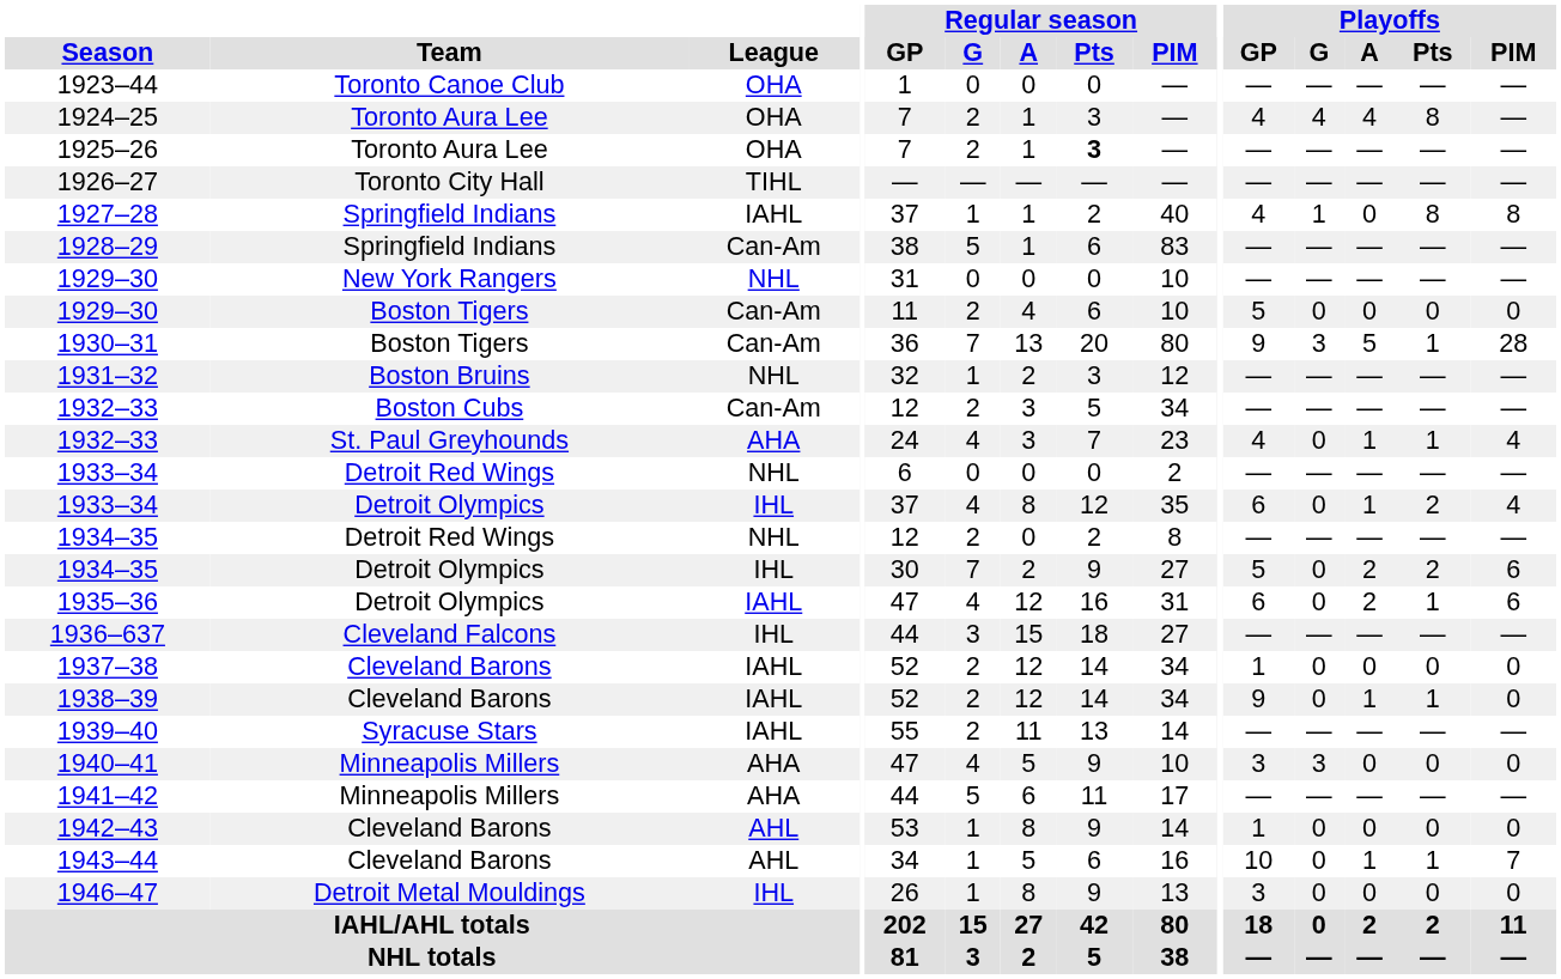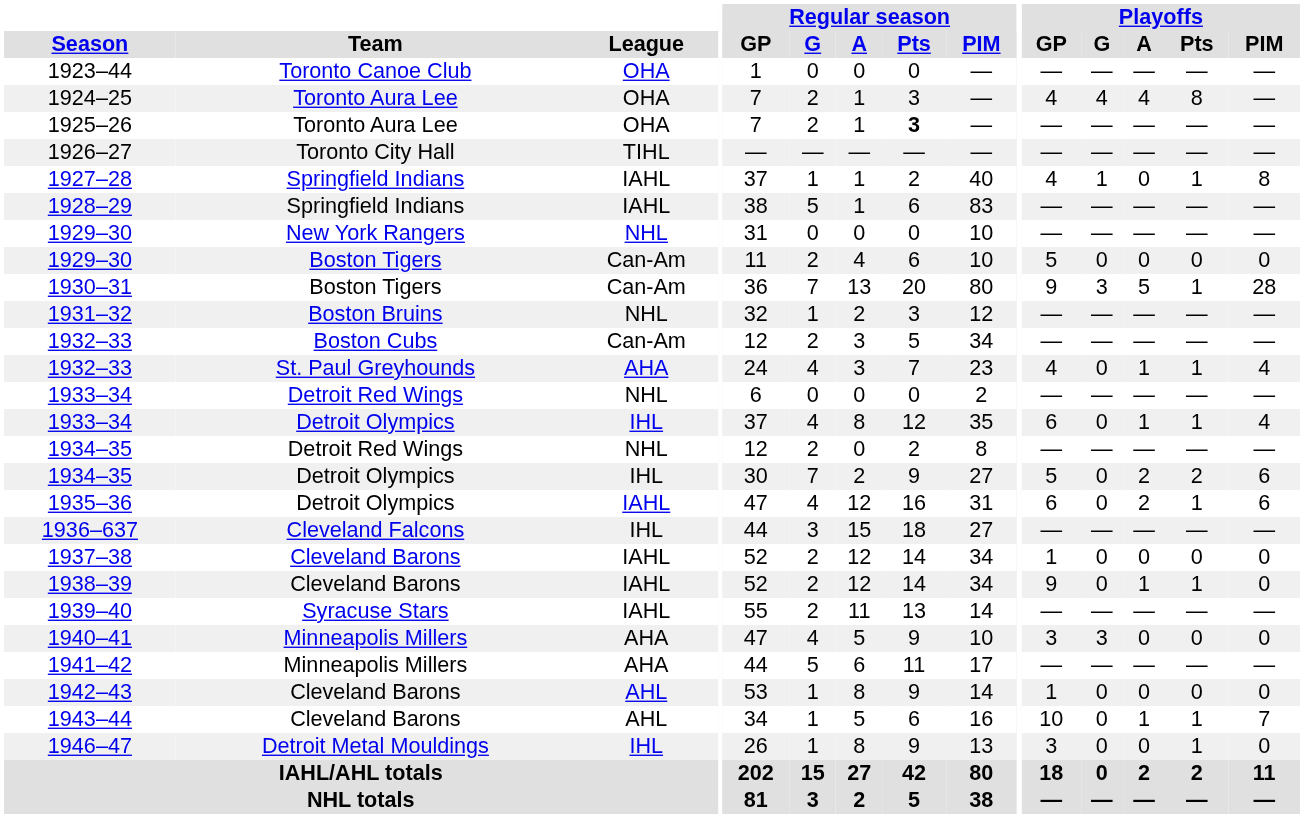 <table border="0" cellpadding="1" cellspacing="0" style="text-align:center; width:60em">
 <tr bgcolor="#e0e0e0">
 <th colspan="3" bgcolor="#ffffff"></th>
 <th rowspan="100" bgcolor="#ffffff"></th>
 <th colspan="5"><a href='#'>Regular season</a></th>
 <th rowspan="100" bgcolor="#ffffff"></th>
 <th colspan="5"><a href='#'>Playoffs</a></th>
 </tr>
 <tr bgcolor="#e0e0e0">
 <th><a href='#'>Season</a></th>
 <th>Team</th>
 <th>League</th>
 <th>GP</th>
 <th><a href='#'>G</a></th>
 <th><a href='#'>A</a></th>
 <th><a href='#'>Pts</a></th>
 <th><a href='#'>PIM</a></th>
 <th>GP</th>
 <th>G</th>
 <th>A</th>
 <th>Pts</th>
 <th>PIM</th>
 </tr>
 <tr>
 <td>1923–44</td>
 <td><a href='#'>Toronto Canoe Club</a></td>
 <td><a href='#'>OHA</a></td>
 <td>1</td>
 <td>0</td>
 <td>0</td>
 <td>0</td>
 <td>—</td>
 <td>—</td>
 <td>—</td>
 <td>—</td>
 <td>—</td>
 <td>—</td>
 </tr>
 <tr bgcolor="#f0f0f0">
 <td>1924–25</td>
 <td><a href='#'>Toronto Aura Lee</a></td>
 <td>OHA</td>
 <td>7</td>
 <td>2</td>
 <td>1</td>
 <td>3</td>
 <td>—</td>
 <td>4</td>
 <td>4</td>
 <td>4</td>
 <td>8</td>
 <td>—</td>
 </tr>
 <tr>
 <td>1925–26</td>
 <td>Toronto Aura Lee</td>
 <td>OHA</td>
 <td>7</td>
 <td>2</td>
 <td>1</td>
 <td><strong>3</strong></td>
 <td>—</td>
 <td>—</td>
 <td>—</td>
 <td>—</td>
 <td>—</td>
 <td>—</td>
 </tr>
 <tr bgcolor="#f0f0f0">
 <td>1926–27</td>
 <td>Toronto City Hall</td>
 <td>TIHL</td>
 <td>—</td>
 <td>—</td>
 <td>—</td>
 <td>—</td>
 <td>—</td>
 <td>—</td>
 <td>—</td>
 <td>—</td>
 <td>—</td>
 <td>—</td>
 </tr>
 <tr>
 <td><a href='#'>1927–28</a></td>
 <td><a href='#'>Springfield Indians</a></td>
 <td>IAHL</td>
 <td>37</td>
 <td>1</td>
 <td>1</td>
 <td>2</td>
 <td>40</td>
 <td>4</td>
 <td>1</td>
 <td>0</td>
-<td>8</td>
+<td>1</td>
 <td>8</td>
 </tr>
 <tr bgcolor="#f0f0f0">
 <td><a href='#'>1928–29</a></td>
 <td>Springfield Indians</td>
-<td>Can-Am</td>
+<td>IAHL</td>
 <td>38</td>
 <td>5</td>
 <td>1</td>
 <td>6</td>
 <td>83</td>
 <td>—</td>
 <td>—</td>
 <td>—</td>
 <td>—</td>
 <td>—</td>
 </tr>
 <tr>
 <td><a href='#'>1929–30</a></td>
 <td><a href='#'>New York Rangers</a></td>
 <td><a href='#'>NHL</a></td>
 <td>31</td>
 <td>0</td>
 <td>0</td>
 <td>0</td>
 <td>10</td>
 <td>—</td>
 <td>—</td>
 <td>—</td>
 <td>—</td>
 <td>—</td>
 </tr>
 <tr bgcolor="#f0f0f0">
 <td><a href='#'>1929–30</a></td>
 <td><a href='#'>Boston Tigers</a></td>
 <td>Can-Am</td>
 <td>11</td>
 <td>2</td>
 <td>4</td>
 <td>6</td>
 <td>10</td>
 <td>5</td>
 <td>0</td>
 <td>0</td>
 <td>0</td>
 <td>0</td>
 </tr>
 <tr>
 <td><a href='#'>1930–31</a></td>
 <td>Boston Tigers</td>
 <td>Can-Am</td>
 <td>36</td>
 <td>7</td>
 <td>13</td>
 <td>20</td>
 <td>80</td>
 <td>9</td>
 <td>3</td>
 <td>5</td>
 <td>1</td>
 <td>28</td>
 </tr>
 <tr bgcolor="#f0f0f0">
 <td><a href='#'>1931–32</a></td>
 <td><a href='#'>Boston Bruins</a></td>
 <td>NHL</td>
 <td>32</td>
 <td>1</td>
 <td>2</td>
 <td>3</td>
 <td>12</td>
 <td>—</td>
 <td>—</td>
 <td>—</td>
 <td>—</td>
 <td>—</td>
 </tr>
 <tr>
 <td><a href='#'>1932–33</a></td>
 <td><a href='#'>Boston Cubs</a></td>
 <td>Can-Am</td>
 <td>12</td>
 <td>2</td>
 <td>3</td>
 <td>5</td>
 <td>34</td>
 <td>—</td>
 <td>—</td>
 <td>—</td>
 <td>—</td>
 <td>—</td>
 </tr>
 <tr bgcolor="#f0f0f0">
 <td><a href='#'>1932–33</a></td>
 <td><a href='#'>St. Paul Greyhounds</a></td>
 <td><a href='#'>AHA</a></td>
 <td>24</td>
 <td>4</td>
 <td>3</td>
 <td>7</td>
 <td>23</td>
 <td>4</td>
 <td>0</td>
 <td>1</td>
 <td>1</td>
 <td>4</td>
 </tr>
 <tr>
 <td><a href='#'>1933–34</a></td>
 <td><a href='#'>Detroit Red Wings</a></td>
 <td>NHL</td>
 <td>6</td>
 <td>0</td>
 <td>0</td>
 <td>0</td>
 <td>2</td>
 <td>—</td>
 <td>—</td>
 <td>—</td>
 <td>—</td>
 <td>—</td>
 </tr>
 <tr bgcolor="#f0f0f0">
 <td><a href='#'>1933–34</a></td>
 <td><a href='#'>Detroit Olympics</a></td>
 <td><a href='#'>IHL</a></td>
 <td>37</td>
 <td>4</td>
 <td>8</td>
 <td>12</td>
 <td>35</td>
 <td>6</td>
 <td>0</td>
 <td>1</td>
-<td>2</td>
+<td>1</td>
 <td>4</td>
 </tr>
 <tr>
 <td><a href='#'>1934–35</a></td>
 <td>Detroit Red Wings</td>
 <td>NHL</td>
 <td>12</td>
 <td>2</td>
 <td>0</td>
 <td>2</td>
 <td>8</td>
 <td>—</td>
 <td>—</td>
 <td>—</td>
 <td>—</td>
 <td>—</td>
 </tr>
 <tr bgcolor="#f0f0f0">
 <td><a href='#'>1934–35</a></td>
 <td>Detroit Olympics</td>
 <td>IHL</td>
 <td>30</td>
 <td>7</td>
 <td>2</td>
 <td>9</td>
 <td>27</td>
 <td>5</td>
 <td>0</td>
 <td>2</td>
 <td>2</td>
 <td>6</td>
 </tr>
 <tr>
 <td><a href='#'>1935–36</a></td>
 <td>Detroit Olympics</td>
 <td><a href='#'>IAHL</a></td>
 <td>47</td>
 <td>4</td>
 <td>12</td>
 <td>16</td>
 <td>31</td>
 <td>6</td>
 <td>0</td>
 <td>2</td>
 <td>1</td>
 <td>6</td>
 </tr>
 <tr bgcolor="#f0f0f0">
 <td><a href='#'>1936–637</a></td>
 <td><a href='#'>Cleveland Falcons</a></td>
 <td>IHL</td>
 <td>44</td>
 <td>3</td>
 <td>15</td>
 <td>18</td>
 <td>27</td>
 <td>—</td>
 <td>—</td>
 <td>—</td>
 <td>—</td>
 <td>—</td>
 </tr>
 <tr>
 <td><a href='#'>1937–38</a></td>
 <td><a href='#'>Cleveland Barons</a></td>
 <td>IAHL</td>
 <td>52</td>
 <td>2</td>
 <td>12</td>
 <td>14</td>
 <td>34</td>
 <td>1</td>
 <td>0</td>
 <td>0</td>
 <td>0</td>
 <td>0</td>
 </tr>
 <tr bgcolor="#f0f0f0">
 <td><a href='#'>1938–39</a></td>
 <td>Cleveland Barons</td>
 <td>IAHL</td>
 <td>52</td>
 <td>2</td>
 <td>12</td>
 <td>14</td>
 <td>34</td>
 <td>9</td>
 <td>0</td>
 <td>1</td>
 <td>1</td>
 <td>0</td>
 </tr>
 <tr>
 <td><a href='#'>1939–40</a></td>
 <td><a href='#'>Syracuse Stars</a></td>
 <td>IAHL</td>
 <td>55</td>
 <td>2</td>
 <td>11</td>
 <td>13</td>
 <td>14</td>
 <td>—</td>
 <td>—</td>
 <td>—</td>
 <td>—</td>
 <td>—</td>
 </tr>
 <tr bgcolor="#f0f0f0">
 <td><a href='#'>1940–41</a></td>
 <td><a href='#'>Minneapolis Millers</a></td>
 <td>AHA</td>
 <td>47</td>
 <td>4</td>
 <td>5</td>
 <td>9</td>
 <td>10</td>
 <td>3</td>
 <td>3</td>
 <td>0</td>
 <td>0</td>
 <td>0</td>
 </tr>
 <tr>
 <td><a href='#'>1941–42</a></td>
 <td>Minneapolis Millers</td>
 <td>AHA</td>
 <td>44</td>
 <td>5</td>
 <td>6</td>
 <td>11</td>
 <td>17</td>
 <td>—</td>
 <td>—</td>
 <td>—</td>
 <td>—</td>
 <td>—</td>
 </tr>
 <tr bgcolor="#f0f0f0">
 <td><a href='#'>1942–43</a></td>
 <td>Cleveland Barons</td>
 <td><a href='#'>AHL</a></td>
 <td>53</td>
 <td>1</td>
 <td>8</td>
 <td>9</td>
 <td>14</td>
 <td>1</td>
 <td>0</td>
 <td>0</td>
 <td>0</td>
 <td>0</td>
 </tr>
 <tr>
 <td><a href='#'>1943–44</a></td>
 <td>Cleveland Barons</td>
 <td>AHL</td>
 <td>34</td>
 <td>1</td>
 <td>5</td>
 <td>6</td>
 <td>16</td>
 <td>10</td>
 <td>0</td>
 <td>1</td>
 <td>1</td>
 <td>7</td>
 </tr>
 <tr bgcolor="#f0f0f0">
 <td><a href='#'>1946–47</a></td>
 <td><a href='#'>Detroit Metal Mouldings</a></td>
 <td><a href='#'>IHL</a></td>
 <td>26</td>
 <td>1</td>
 <td>8</td>
 <td>9</td>
 <td>13</td>
 <td>3</td>
 <td>0</td>
 <td>0</td>
-<td>0</td>
+<td>1</td>
 <td>0</td>
 </tr>
 <tr bgcolor="#e0e0e0">
 <th colspan="3">IAHL/AHL totals</th>
 <th>202</th>
 <th>15</th>
 <th>27</th>
 <th>42</th>
 <th>80</th>
 <th>18</th>
 <th>0</th>
 <th>2</th>
 <th>2</th>
 <th>11</th>
 </tr>
 <tr bgcolor="#e0e0e0">
 <th colspan="3">NHL totals</th>
 <th>81</th>
 <th>3</th>
 <th>2</th>
 <th>5</th>
 <th>38</th>
 <th>—</th>
 <th>—</th>
 <th>—</th>
 <th>—</th>
 <th>—</th>
 </tr>
 </table>
